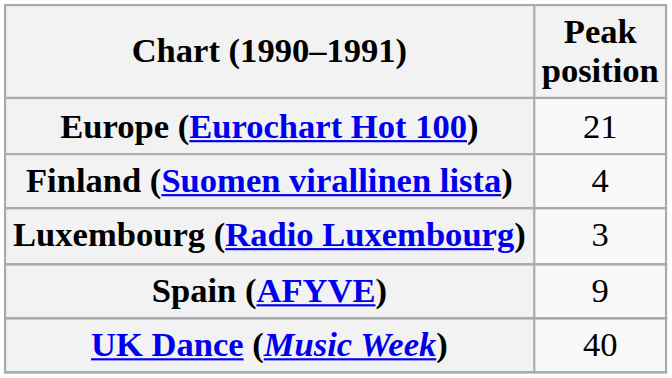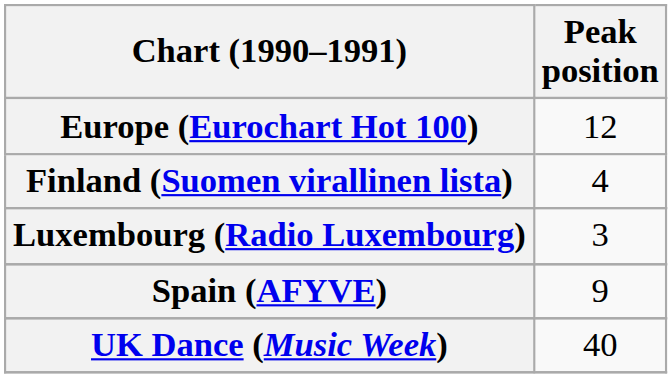 <table class="wikitable sortable plainrowheaders">
 <tr>
 <th>Chart (1990–1991)</th>
 <th>Peak<br>position</th>
 </tr>
 <tr>
 </tr>
 <tr>
 </tr>
 <tr>
 <th scope="row">Europe (<a href='#'>Eurochart Hot 100</a>)</th>
-<td align="center">21</td>
+<td align="center">12</td>
 </tr>
 <tr>
 <th scope="row">Finland (<a href='#'>Suomen virallinen lista</a>)</th>
 <td style="text-align:center;">4</td>
 </tr>
 <tr>
 </tr>
 <tr>
 </tr>
 <tr>
 </tr>
 <tr>
 <th scope="row">Luxembourg (<a href='#'>Radio Luxembourg</a>)</th>
 <td align="center">3</td>
 </tr>
 <tr>
 </tr>
 <tr>
 </tr>
 <tr>
 </tr>
 <tr>
 <th scope="row">Spain (<a href='#'>AFYVE</a>)</th>
 <td align="center">9</td>
 </tr>
 <tr>
 </tr>
 <tr>
 </tr>
 <tr>
 </tr>
 <tr>
 <th scope="row"><a href='#'>UK Dance</a> (<em><a href='#'>Music Week</a></em>)</th>
 <td align="center">40</td>
 </tr>
 <tr>
 </tr>
 </table>
